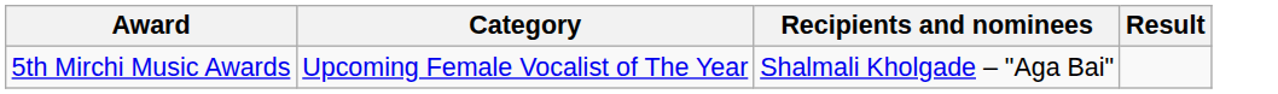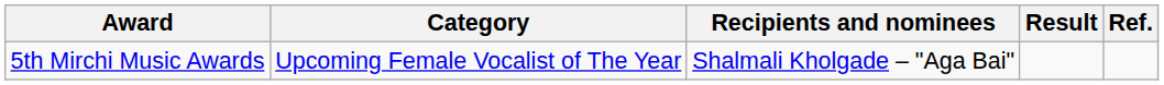 <table class="wikitable sortable">
 <tr>
 <th>Award</th>
 <th>Category</th>
 <th>Recipients and nominees</th>
 <th>Result</th>
+<th>Ref.</th>
 </tr>
 <tr>
 <td><a href='#'>5th Mirchi Music Awards</a></td>
 <td><a href='#'>Upcoming Female Vocalist of The Year</a></td>
 <td><a href='#'>Shalmali Kholgade</a> – "Aga Bai"</td>
 <td></td>
+<td></td>
 </tr>
 </table>
